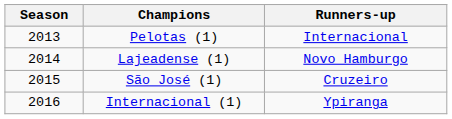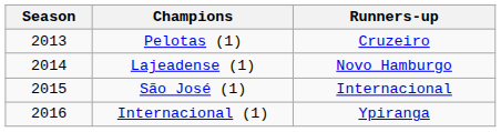 <table class="wikitable" style="text-align:center; margin-left:1em;">
 <tr>
 <th style="width:70px">Season</th>
 <th style="width:170px">Champions</th>
 <th style="width:170px">Runners-up</th>
 </tr>
 <tr>
 <td>2013</td>
 <td><a href='#'>Pelotas</a> (1)</td>
-<td><a href='#'>Internacional</a></td>
+<td><a href='#'>Cruzeiro</a></td>
 </tr>
 <tr>
 <td>2014</td>
 <td><a href='#'>Lajeadense</a> (1)</td>
 <td><a href='#'>Novo Hamburgo</a></td>
 </tr>
 <tr>
 <td>2015</td>
 <td><a href='#'>São José</a> (1)</td>
-<td><a href='#'>Cruzeiro</a></td>
+<td><a href='#'>Internacional</a></td>
 </tr>
 <tr>
 <td>2016</td>
 <td><a href='#'>Internacional</a> (1)</td>
 <td><a href='#'>Ypiranga</a></td>
 </tr>
 </table>
